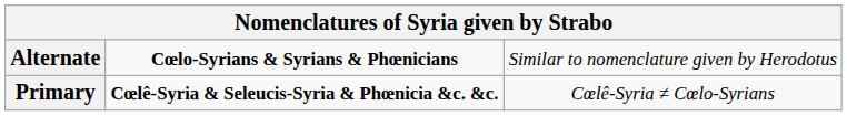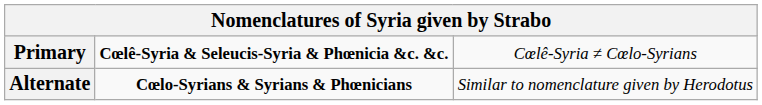 <table class="wikitable" style="text-align:center">
 <tr>
 <th colspan=3>Nomenclatures of Syria given by Strabo</th>
+</tr>
+<tr>
+<th>Primary</th>
+<td><small><strong>Cœlê-Syria & Seleucis-Syria & Phœnicia &c. &c.</strong></small></td>
+<td><small><em>Cœlê-Syria ≠ Cœlo-Syrians</em></small></td>
 </tr>
 <tr>
 <th>Alternate</th>
 <td><small><strong>Cœlo-Syrians & Syrians & Phœnicians</strong></small></td>
 <td><small><em>Similar to nomenclature given by Herodotus</em></small></td>
 </tr>
-<tr>
-<th>Primary</th>
-<td><small><strong>Cœlê-Syria & Seleucis-Syria & Phœnicia &c. &c.</strong></small></td>
-<td><small><em>Cœlê-Syria ≠ Cœlo-Syrians</em></small></td>
-</tr>
 </table>
